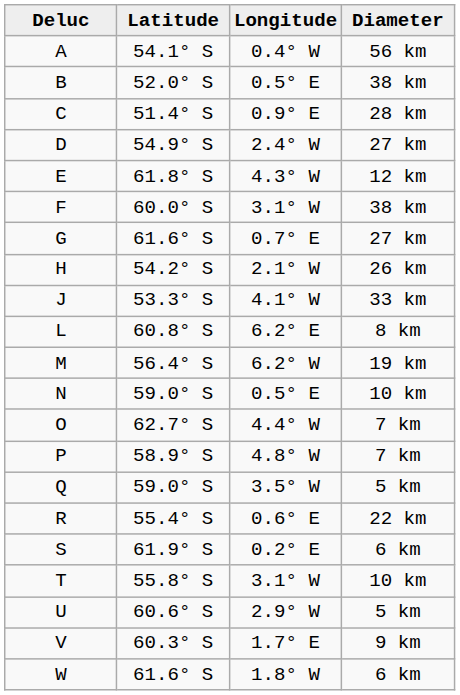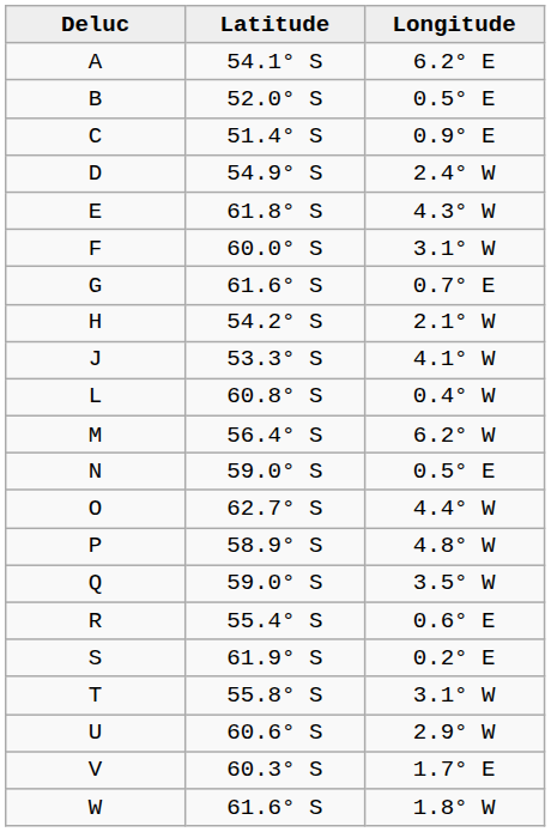 <table class="wikitable">
 <tr>
 <th width="25%" style="background:#eeeeee;">Deluc</th>
 <th width="25%" style="background:#eeeeee;">Latitude</th>
 <th width="25%" style="background:#eeeeee;">Longitude</th>
-<th width="25%" style="background:#eeeeee;">Diameter</th>
 </tr>
 <tr>
 <td align="center">A</td>
 <td align="center">54.1° S</td>
-<td align="center">0.4° W</td>
-<td align="center">56 km</td>
+<td align="center">6.2° E</td>
 </tr>
 <tr>
 <td align="center">B</td>
 <td align="center">52.0° S</td>
 <td align="center">0.5° E</td>
-<td align="center">38 km</td>
 </tr>
 <tr>
 <td align="center">C</td>
 <td align="center">51.4° S</td>
 <td align="center">0.9° E</td>
-<td align="center">28 km</td>
 </tr>
 <tr>
 <td align="center">D</td>
 <td align="center">54.9° S</td>
 <td align="center">2.4° W</td>
-<td align="center">27 km</td>
 </tr>
 <tr>
 <td align="center">E</td>
 <td align="center">61.8° S</td>
 <td align="center">4.3° W</td>
-<td align="center">12 km</td>
 </tr>
 <tr>
 <td align="center">F</td>
 <td align="center">60.0° S</td>
 <td align="center">3.1° W</td>
-<td align="center">38 km</td>
 </tr>
 <tr>
 <td align="center">G</td>
 <td align="center">61.6° S</td>
 <td align="center">0.7° E</td>
-<td align="center">27 km</td>
 </tr>
 <tr>
 <td align="center">H</td>
 <td align="center">54.2° S</td>
 <td align="center">2.1° W</td>
-<td align="center">26 km</td>
 </tr>
 <tr>
 <td align="center">J</td>
 <td align="center">53.3° S</td>
 <td align="center">4.1° W</td>
-<td align="center">33 km</td>
 </tr>
 <tr>
 <td align="center">L</td>
 <td align="center">60.8° S</td>
-<td align="center">6.2° E</td>
-<td align="center">8 km</td>
+<td align="center">0.4° W</td>
 </tr>
 <tr>
 <td align="center">M</td>
 <td align="center">56.4° S</td>
 <td align="center">6.2° W</td>
-<td align="center">19 km</td>
 </tr>
 <tr>
 <td align="center">N</td>
 <td align="center">59.0° S</td>
 <td align="center">0.5° E</td>
-<td align="center">10 km</td>
 </tr>
 <tr>
 <td align="center">O</td>
 <td align="center">62.7° S</td>
 <td align="center">4.4° W</td>
-<td align="center">7 km</td>
 </tr>
 <tr>
 <td align="center">P</td>
 <td align="center">58.9° S</td>
 <td align="center">4.8° W</td>
-<td align="center">7 km</td>
 </tr>
 <tr>
 <td align="center">Q</td>
 <td align="center">59.0° S</td>
 <td align="center">3.5° W</td>
-<td align="center">5 km</td>
 </tr>
 <tr>
 <td align="center">R</td>
 <td align="center">55.4° S</td>
 <td align="center">0.6° E</td>
-<td align="center">22 km</td>
 </tr>
 <tr>
 <td align="center">S</td>
 <td align="center">61.9° S</td>
 <td align="center">0.2° E</td>
-<td align="center">6 km</td>
 </tr>
 <tr>
 <td align="center">T</td>
 <td align="center">55.8° S</td>
 <td align="center">3.1° W</td>
-<td align="center">10 km</td>
 </tr>
 <tr>
 <td align="center">U</td>
 <td align="center">60.6° S</td>
 <td align="center">2.9° W</td>
-<td align="center">5 km</td>
 </tr>
 <tr>
 <td align="center">V</td>
 <td align="center">60.3° S</td>
 <td align="center">1.7° E</td>
-<td align="center">9 km</td>
 </tr>
 <tr>
 <td align="center">W</td>
 <td align="center">61.6° S</td>
 <td align="center">1.8° W</td>
-<td align="center">6 km</td>
 </tr>
 </table>
